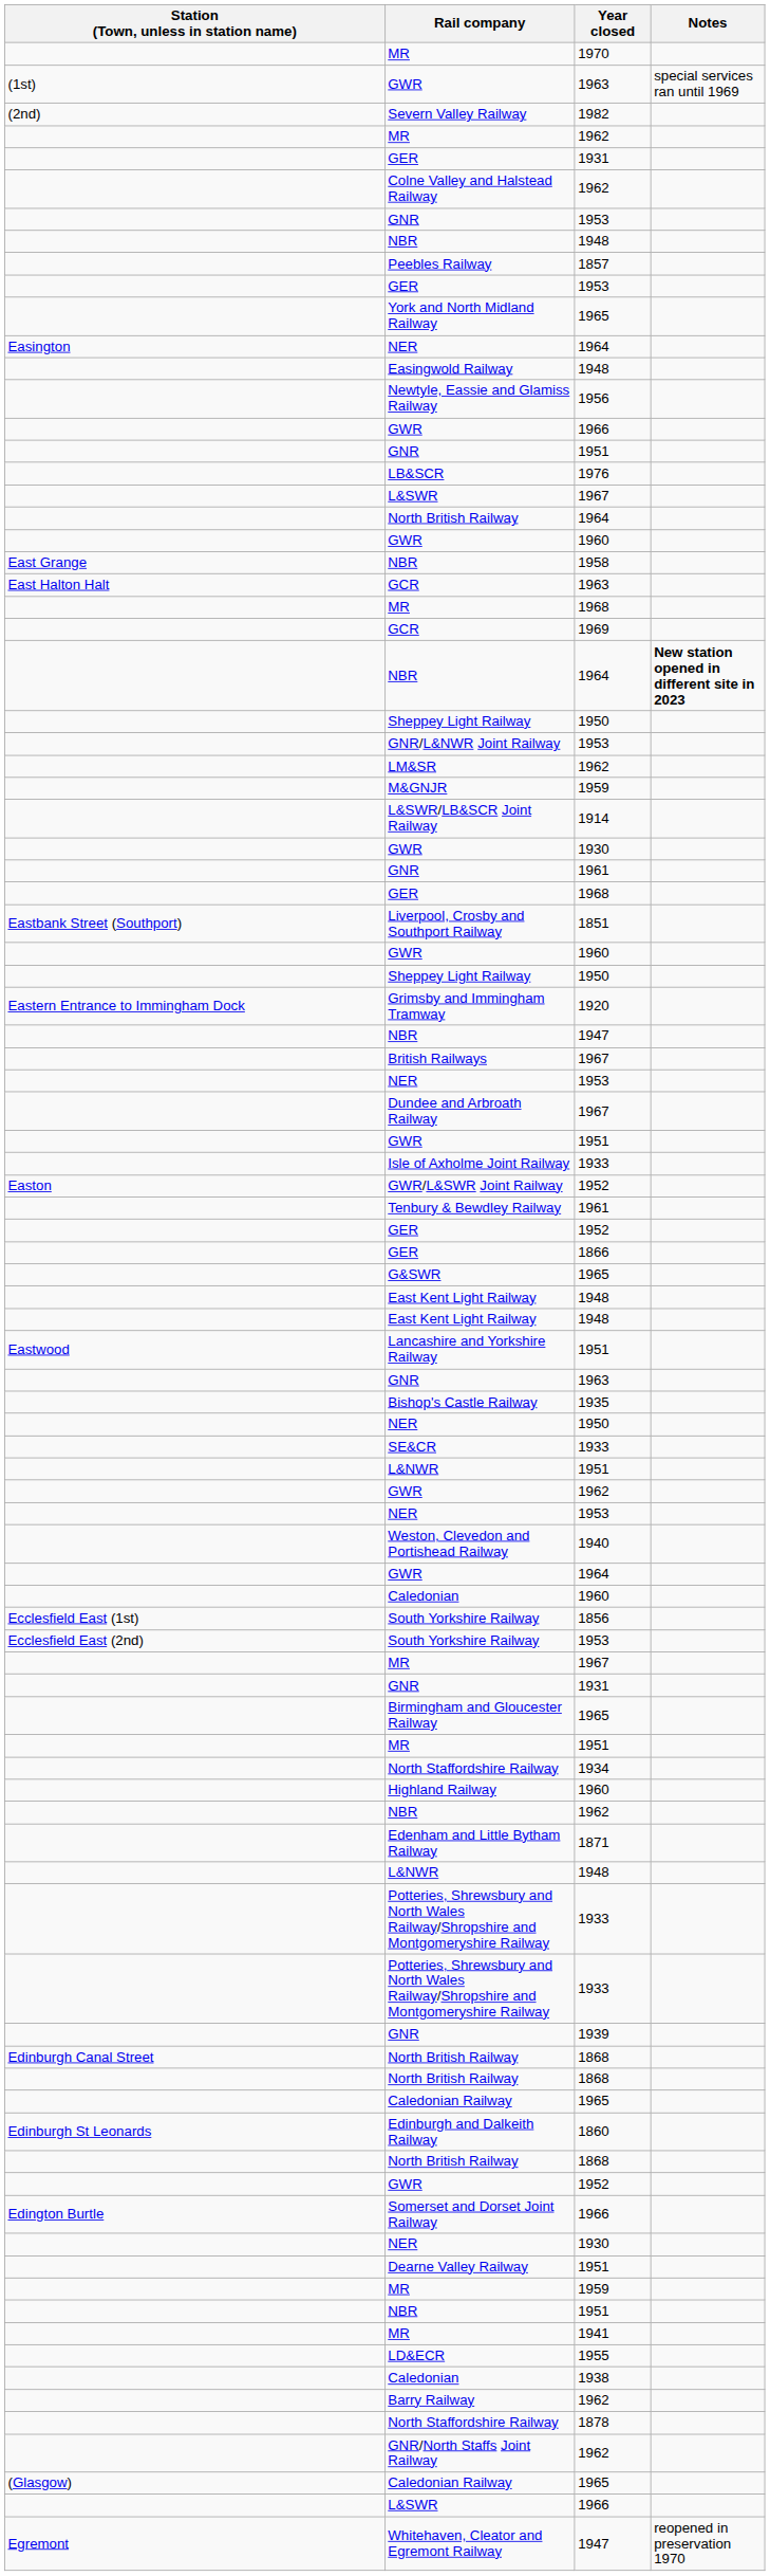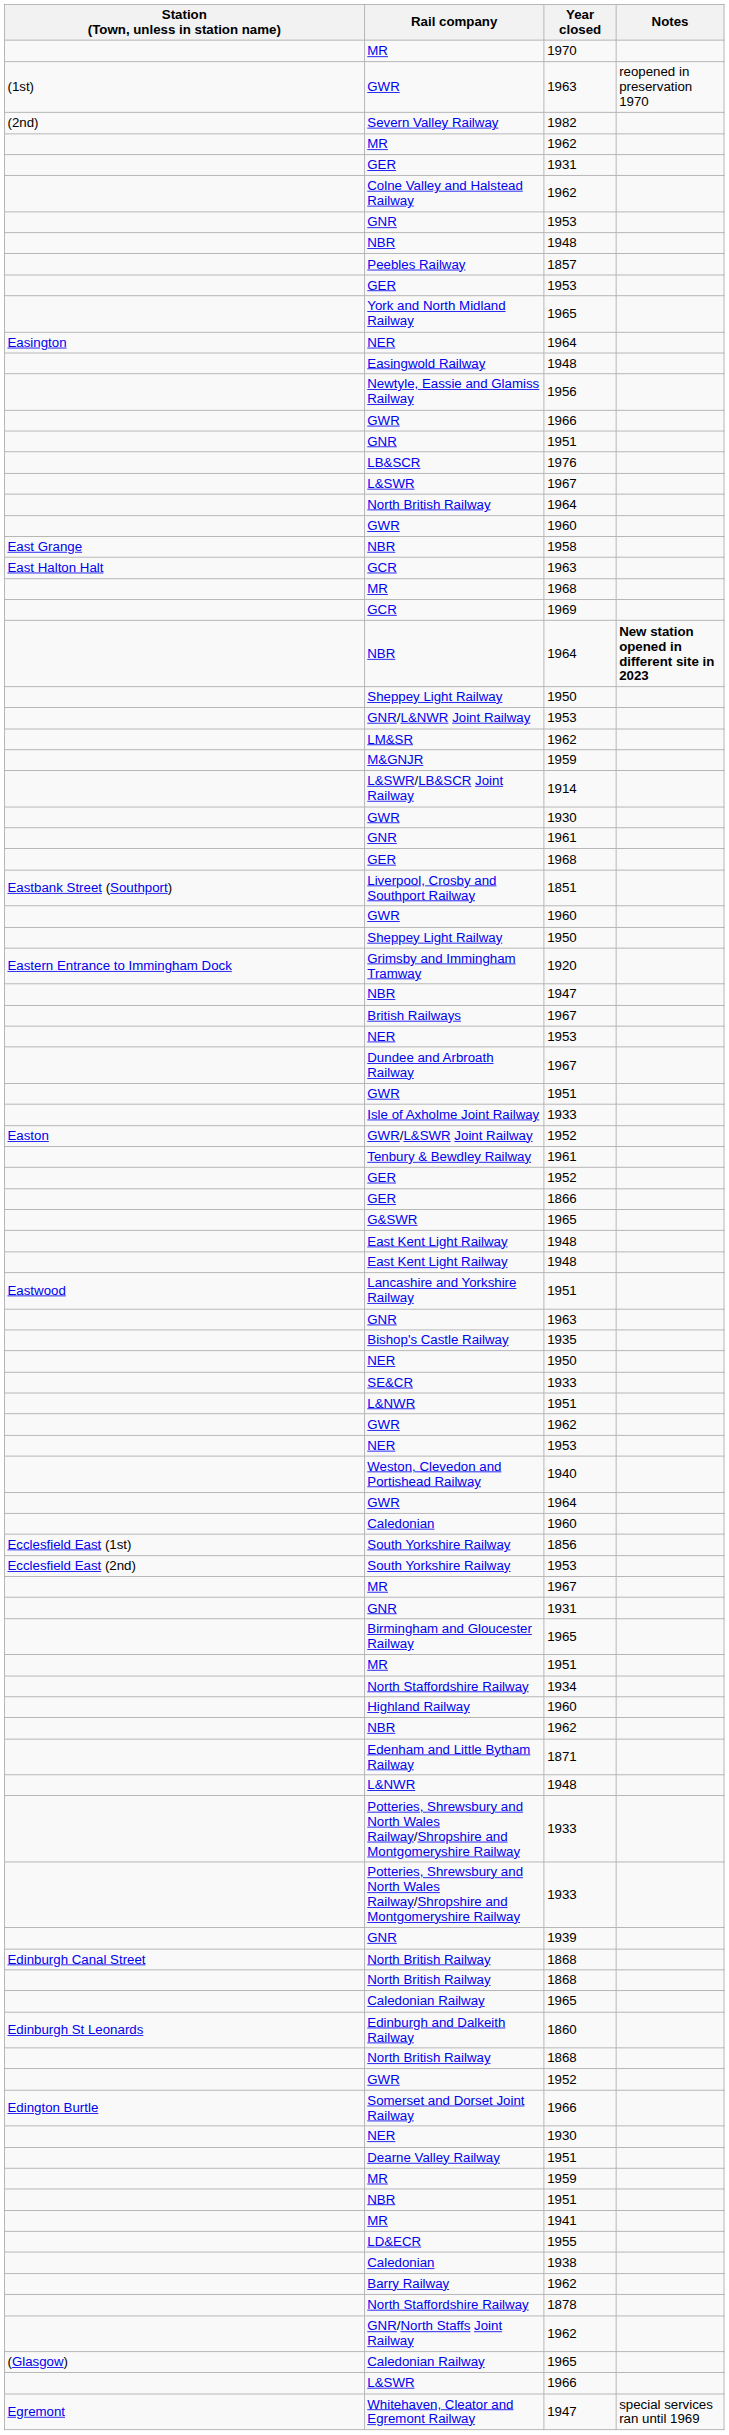 <table class="wikitable sortable">
 <tr>
 <th style="width:50%">Station<br>(Town, unless in station name)</th>
 <th style="width:25%">Rail company</th>
 <th style="width:10%">Year closed</th>
 <th style="width:20%">Notes</th>
 </tr>
 <tr>
 <td></td>
 <td><a href='#'>MR</a></td>
 <td>1970</td>
 <td></td>
 </tr>
 <tr>
 <td> (1st)</td>
 <td><a href='#'>GWR</a></td>
 <td>1963</td>
-<td>special services ran until 1969</td>
+<td>reopened in preservation 1970</td>
 </tr>
 <tr>
 <td> (2nd)</td>
 <td><a href='#'>Severn Valley Railway</a></td>
 <td>1982</td>
 <td></td>
 </tr>
 <tr>
 <td></td>
 <td><a href='#'>MR</a></td>
 <td>1962</td>
 <td></td>
 </tr>
 <tr>
 <td></td>
 <td><a href='#'>GER</a></td>
 <td>1931</td>
 <td></td>
 </tr>
 <tr>
 <td></td>
 <td><a href='#'>Colne Valley and Halstead Railway</a></td>
 <td>1962</td>
 <td></td>
 </tr>
 <tr>
 <td></td>
 <td><a href='#'>GNR</a></td>
 <td>1953</td>
 <td></td>
 </tr>
 <tr>
 <td></td>
 <td><a href='#'>NBR</a></td>
 <td>1948</td>
 <td></td>
 </tr>
 <tr>
 <td></td>
 <td><a href='#'>Peebles Railway</a></td>
 <td>1857</td>
 <td></td>
 </tr>
 <tr>
 <td></td>
 <td><a href='#'>GER</a></td>
 <td>1953</td>
 <td></td>
 </tr>
 <tr>
 <td></td>
 <td><a href='#'>York and North Midland Railway</a></td>
 <td>1965</td>
 <td></td>
 </tr>
 <tr>
 <td><a href='#'>Easington</a></td>
 <td><a href='#'>NER</a></td>
 <td>1964</td>
 <td></td>
 </tr>
 <tr>
 <td></td>
 <td><a href='#'>Easingwold Railway</a></td>
 <td>1948</td>
 <td></td>
 </tr>
 <tr>
 <td></td>
 <td><a href='#'>Newtyle, Eassie and Glamiss Railway</a></td>
 <td>1956</td>
 <td></td>
 </tr>
 <tr>
 <td></td>
 <td><a href='#'>GWR</a></td>
 <td>1966</td>
 <td></td>
 </tr>
 <tr>
 <td></td>
 <td><a href='#'>GNR</a></td>
 <td>1951</td>
 <td></td>
 </tr>
 <tr>
 <td></td>
 <td><a href='#'>LB&SCR</a></td>
 <td>1976</td>
 <td></td>
 </tr>
 <tr>
 <td></td>
 <td><a href='#'>L&SWR</a></td>
 <td>1967</td>
 <td></td>
 </tr>
 <tr>
 <td></td>
 <td><a href='#'>North British Railway</a></td>
 <td>1964</td>
 <td></td>
 </tr>
 <tr>
 <td></td>
 <td><a href='#'>GWR</a></td>
 <td>1960</td>
 <td></td>
 </tr>
 <tr>
 <td><a href='#'>East Grange</a></td>
 <td><a href='#'>NBR</a></td>
 <td>1958</td>
 <td></td>
 </tr>
 <tr>
 <td><a href='#'>East Halton Halt</a></td>
 <td><a href='#'>GCR</a></td>
 <td>1963</td>
 <td></td>
 </tr>
 <tr>
 <td></td>
 <td><a href='#'>MR</a></td>
 <td>1968</td>
 <td></td>
 </tr>
 <tr>
 <td></td>
 <td><a href='#'>GCR</a></td>
 <td>1969</td>
 <td></td>
 </tr>
 <tr>
 <td></td>
 <td><a href='#'>NBR</a></td>
 <td>1964</td>
 <td><strong>New station opened in different site in 2023</strong></td>
 </tr>
 <tr>
 <td></td>
 <td><a href='#'>Sheppey Light Railway</a></td>
 <td>1950</td>
 <td></td>
 </tr>
 <tr>
 <td></td>
 <td><a href='#'>GNR</a>/<a href='#'>L&NWR</a> <a href='#'>Joint Railway</a></td>
 <td>1953</td>
 <td></td>
 </tr>
 <tr>
 <td></td>
 <td><a href='#'>LM&SR</a></td>
 <td>1962</td>
 <td></td>
 </tr>
 <tr>
 <td></td>
 <td><a href='#'>M&GNJR</a></td>
 <td>1959</td>
 <td></td>
 </tr>
 <tr>
 <td></td>
 <td><a href='#'>L&SWR</a>/<a href='#'>LB&SCR</a> <a href='#'>Joint Railway</a></td>
 <td>1914</td>
 <td></td>
 </tr>
 <tr>
 <td></td>
 <td><a href='#'>GWR</a></td>
 <td>1930</td>
 <td></td>
 </tr>
 <tr>
 <td></td>
 <td><a href='#'>GNR</a></td>
 <td>1961</td>
 <td></td>
 </tr>
 <tr>
 <td></td>
 <td><a href='#'>GER</a></td>
 <td>1968</td>
 <td></td>
 </tr>
 <tr>
 <td><a href='#'>Eastbank Street</a> (<a href='#'>Southport</a>)</td>
 <td><a href='#'>Liverpool, Crosby and Southport Railway</a></td>
 <td>1851</td>
 <td></td>
 </tr>
 <tr>
 <td></td>
 <td><a href='#'>GWR</a></td>
 <td>1960</td>
 <td></td>
 </tr>
 <tr>
 <td></td>
 <td><a href='#'>Sheppey Light Railway</a></td>
 <td>1950</td>
 <td></td>
 </tr>
 <tr>
 <td><a href='#'>Eastern Entrance to Immingham Dock</a></td>
 <td><a href='#'>Grimsby and Immingham Tramway</a></td>
 <td>1920</td>
 <td></td>
 </tr>
 <tr>
 <td></td>
 <td><a href='#'>NBR</a></td>
 <td>1947</td>
 <td></td>
 </tr>
 <tr>
 <td></td>
 <td><a href='#'>British Railways</a></td>
 <td>1967</td>
 <td></td>
 </tr>
 <tr>
 <td></td>
 <td><a href='#'>NER</a></td>
 <td>1953</td>
 <td></td>
 </tr>
 <tr>
 <td></td>
 <td><a href='#'>Dundee and Arbroath Railway</a></td>
 <td>1967</td>
 <td></td>
 </tr>
 <tr>
 <td></td>
 <td><a href='#'>GWR</a></td>
 <td>1951</td>
 <td></td>
 </tr>
 <tr>
 <td></td>
 <td><a href='#'>Isle of Axholme Joint Railway</a></td>
 <td>1933</td>
 <td></td>
 </tr>
 <tr>
 <td><a href='#'>Easton</a></td>
 <td><a href='#'>GWR</a>/<a href='#'>L&SWR</a> <a href='#'>Joint Railway</a></td>
 <td>1952</td>
 <td></td>
 </tr>
 <tr>
 <td></td>
 <td><a href='#'>Tenbury & Bewdley Railway</a></td>
 <td>1961</td>
 <td></td>
 </tr>
 <tr>
 <td></td>
 <td><a href='#'>GER</a></td>
 <td>1952</td>
 <td></td>
 </tr>
 <tr>
 <td></td>
 <td><a href='#'>GER</a></td>
 <td>1866</td>
 <td></td>
 </tr>
 <tr>
 <td></td>
 <td><a href='#'>G&SWR</a></td>
 <td>1965</td>
 <td></td>
 </tr>
 <tr>
 <td></td>
 <td><a href='#'>East Kent Light Railway</a></td>
 <td>1948</td>
 <td></td>
 </tr>
 <tr>
 <td></td>
 <td><a href='#'>East Kent Light Railway</a></td>
 <td>1948</td>
 <td></td>
 </tr>
 <tr>
 <td><a href='#'>Eastwood</a></td>
 <td><a href='#'>Lancashire and Yorkshire Railway</a></td>
 <td>1951</td>
 <td></td>
 </tr>
 <tr>
 <td></td>
 <td><a href='#'>GNR</a></td>
 <td>1963</td>
 <td></td>
 </tr>
 <tr>
 <td></td>
 <td><a href='#'>Bishop's Castle Railway</a></td>
 <td>1935</td>
 <td></td>
 </tr>
 <tr>
 <td></td>
 <td><a href='#'>NER</a></td>
 <td>1950</td>
 <td></td>
 </tr>
 <tr>
 <td></td>
 <td><a href='#'>SE&CR</a></td>
 <td>1933</td>
 <td></td>
 </tr>
 <tr>
 <td></td>
 <td><a href='#'>L&NWR</a></td>
 <td>1951</td>
 <td></td>
 </tr>
 <tr>
 <td></td>
 <td><a href='#'>GWR</a></td>
 <td>1962</td>
 <td></td>
 </tr>
 <tr>
 <td></td>
 <td><a href='#'>NER</a></td>
 <td>1953</td>
 <td></td>
 </tr>
 <tr>
 <td></td>
 <td><a href='#'>Weston, Clevedon and Portishead Railway</a></td>
 <td>1940</td>
 <td></td>
 </tr>
 <tr>
 <td></td>
 <td><a href='#'>GWR</a></td>
 <td>1964</td>
 <td></td>
 </tr>
 <tr>
 <td></td>
 <td><a href='#'>Caledonian</a></td>
 <td>1960</td>
 <td></td>
 </tr>
 <tr>
 <td><a href='#'>Ecclesfield East</a> (1st)</td>
 <td><a href='#'>South Yorkshire Railway</a></td>
 <td>1856</td>
 <td></td>
 </tr>
 <tr>
 <td><a href='#'>Ecclesfield East</a> (2nd)</td>
 <td><a href='#'>South Yorkshire Railway</a></td>
 <td>1953</td>
 <td></td>
 </tr>
 <tr>
 <td></td>
 <td><a href='#'>MR</a></td>
 <td>1967</td>
 <td></td>
 </tr>
 <tr>
 <td></td>
 <td><a href='#'>GNR</a></td>
 <td>1931</td>
 <td></td>
 </tr>
 <tr>
 <td></td>
 <td><a href='#'>Birmingham and Gloucester Railway</a></td>
 <td>1965</td>
 <td></td>
 </tr>
 <tr>
 <td></td>
 <td><a href='#'>MR</a></td>
 <td>1951</td>
 <td></td>
 </tr>
 <tr>
 <td></td>
 <td><a href='#'>North Staffordshire Railway</a></td>
 <td>1934</td>
 <td></td>
 </tr>
 <tr>
 <td></td>
 <td><a href='#'>Highland Railway</a></td>
 <td>1960</td>
 <td></td>
 </tr>
 <tr>
 <td></td>
 <td><a href='#'>NBR</a></td>
 <td>1962</td>
 <td></td>
 </tr>
 <tr>
 <td></td>
 <td><a href='#'>Edenham and Little Bytham Railway</a></td>
 <td>1871</td>
 <td></td>
 </tr>
 <tr>
 <td></td>
 <td><a href='#'>L&NWR</a></td>
 <td>1948</td>
 <td></td>
 </tr>
 <tr>
 <td></td>
 <td><a href='#'>Potteries, Shrewsbury and North Wales Railway</a>/<a href='#'>Shropshire and Montgomeryshire Railway</a></td>
 <td>1933</td>
 <td></td>
 </tr>
 <tr>
 <td></td>
 <td><a href='#'>Potteries, Shrewsbury and North Wales Railway</a>/<a href='#'>Shropshire and Montgomeryshire Railway</a></td>
 <td>1933</td>
 <td></td>
 </tr>
 <tr>
 <td></td>
 <td><a href='#'>GNR</a></td>
 <td>1939</td>
 <td></td>
 </tr>
 <tr>
 <td><a href='#'>Edinburgh Canal Street</a></td>
 <td><a href='#'>North British Railway</a></td>
 <td>1868</td>
 <td></td>
 </tr>
 <tr>
 <td></td>
 <td><a href='#'>North British Railway</a></td>
 <td>1868</td>
 <td></td>
 </tr>
 <tr>
 <td></td>
 <td><a href='#'>Caledonian Railway</a></td>
 <td>1965</td>
 <td></td>
 </tr>
 <tr>
 <td><a href='#'>Edinburgh St Leonards</a></td>
 <td><a href='#'>Edinburgh and Dalkeith Railway</a></td>
 <td>1860</td>
 <td></td>
 </tr>
 <tr>
 <td></td>
 <td><a href='#'>North British Railway</a></td>
 <td>1868</td>
 <td></td>
 </tr>
 <tr>
 <td></td>
 <td><a href='#'>GWR</a></td>
 <td>1952</td>
 <td></td>
 </tr>
 <tr>
 <td><a href='#'>Edington Burtle</a></td>
 <td><a href='#'>Somerset and Dorset Joint Railway</a></td>
 <td>1966</td>
 <td></td>
 </tr>
 <tr>
 <td></td>
 <td><a href='#'>NER</a></td>
 <td>1930</td>
 <td></td>
 </tr>
 <tr>
 <td></td>
 <td><a href='#'>Dearne Valley Railway</a></td>
 <td>1951</td>
 <td></td>
 </tr>
 <tr>
 <td></td>
 <td><a href='#'>MR</a></td>
 <td>1959</td>
 <td></td>
 </tr>
 <tr>
 <td></td>
 <td><a href='#'>NBR</a></td>
 <td>1951</td>
 <td></td>
 </tr>
 <tr>
 <td></td>
 <td><a href='#'>MR</a></td>
 <td>1941</td>
 <td></td>
 </tr>
 <tr>
 <td></td>
 <td><a href='#'>LD&ECR</a></td>
 <td>1955</td>
 <td></td>
 </tr>
 <tr>
 <td></td>
 <td><a href='#'>Caledonian</a></td>
 <td>1938</td>
 <td></td>
 </tr>
 <tr>
 <td></td>
 <td><a href='#'>Barry Railway</a></td>
 <td>1962</td>
 <td></td>
 </tr>
 <tr>
 <td></td>
 <td><a href='#'>North Staffordshire Railway</a></td>
 <td>1878</td>
 <td></td>
 </tr>
 <tr>
 <td></td>
 <td><a href='#'>GNR</a>/<a href='#'>North Staffs</a> <a href='#'>Joint Railway</a></td>
 <td>1962</td>
 <td></td>
 </tr>
 <tr>
 <td> (<a href='#'>Glasgow</a>)</td>
 <td><a href='#'>Caledonian Railway</a></td>
 <td>1965</td>
 <td></td>
 </tr>
 <tr>
 <td></td>
 <td><a href='#'>L&SWR</a></td>
 <td>1966</td>
 <td></td>
 </tr>
 <tr>
 <td><a href='#'>Egremont</a></td>
 <td><a href='#'>Whitehaven, Cleator and Egremont Railway</a></td>
 <td>1947</td>
-<td>reopened in preservation 1970</td>
+<td>special services ran until 1969</td>
 </tr>
 </table>
